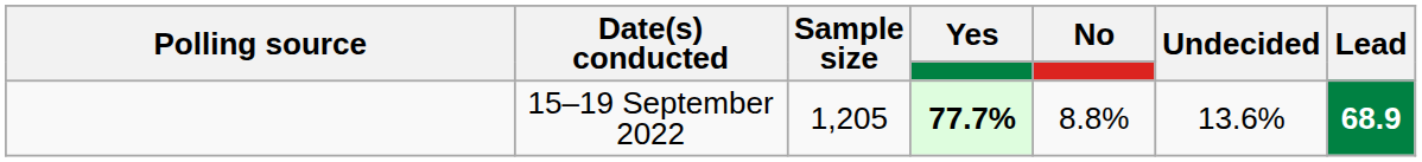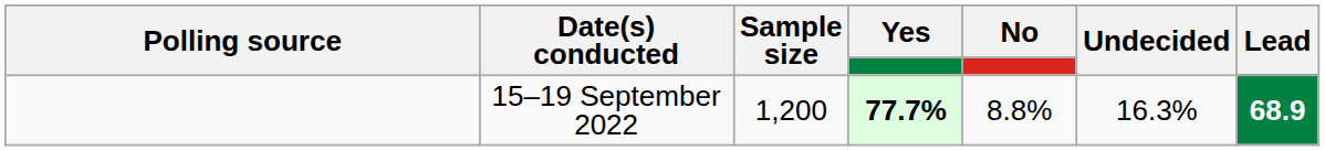 <table class="wikitable" style="text-align: center; font-size:90%; line-height:14px;">
 <tr>
 <th rowspan="2" style="width:230px;">Polling source</th>
 <th rowspan="2" style="width:120px;">Date(s) conducted</th>
 <th rowspan="2" style="width:50px;">Sample size</th>
 <th style="width:50px;">Yes</th>
 <th style="width:50px;">No</th>
 <th rowspan="2" style="width:50px;">Undecided</th>
 <th rowspan="2" style="width:30px;">Lead</th>
 </tr>
 <tr>
 <th style="background:#008142;"></th>
 <th style="background:#DC241F;"></th>
 </tr>
 <tr>
 <td></td>
 <td>15–19 September 2022</td>
-<td>1,205</td>
+<td>1,200</td>
 <td style="background:#DEFDDE;"><strong>77.7%</strong></td>
 <td>8.8%</td>
-<td>13.6%</td>
+<td>16.3%</td>
 <td style="background:#008142; color:white;"><strong>68.9</strong></td>
 </tr>
 </table>
